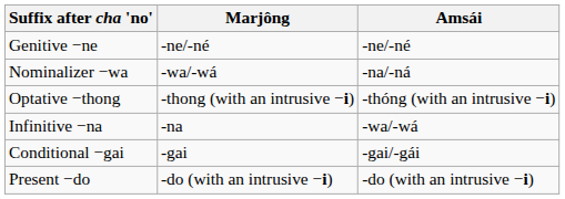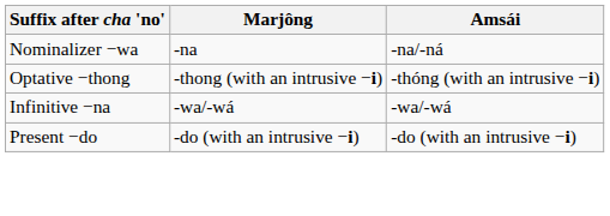 <table class="wikitable" border="1">
 <tr>
 <th>Suffix after <em>cha</em> 'no'</th>
 <th>Marjông</th>
 <th>Amsái</th>
 </tr>
 <tr>
-<td>Genitive −ne</td>
-<td>-ne/-né</td>
-<td>-ne/-né</td>
-</tr>
-<tr>
 <td>Nominalizer −wa</td>
-<td>-wa/-wá</td>
+<td>-na</td>
 <td>-na/-ná</td>
 </tr>
 <tr>
 <td>Optative −thong</td>
 <td>-thong (with an intrusive −<strong>i</strong>)</td>
 <td>-thóng (with an intrusive −<strong>i</strong>)</td>
 </tr>
 <tr>
 <td>Infinitive −na</td>
-<td>-na</td>
 <td>-wa/-wá</td>
-</tr>
-<tr>
-<td>Conditional −gai</td>
-<td>-gai</td>
-<td>-gai/-gái</td>
+<td>-wa/-wá</td>
 </tr>
 <tr>
 <td>Present −do</td>
 <td>-do (with an intrusive −<strong>i</strong>)</td>
 <td>-do (with an intrusive −<strong>i</strong>)</td>
 </tr>
 </table>
